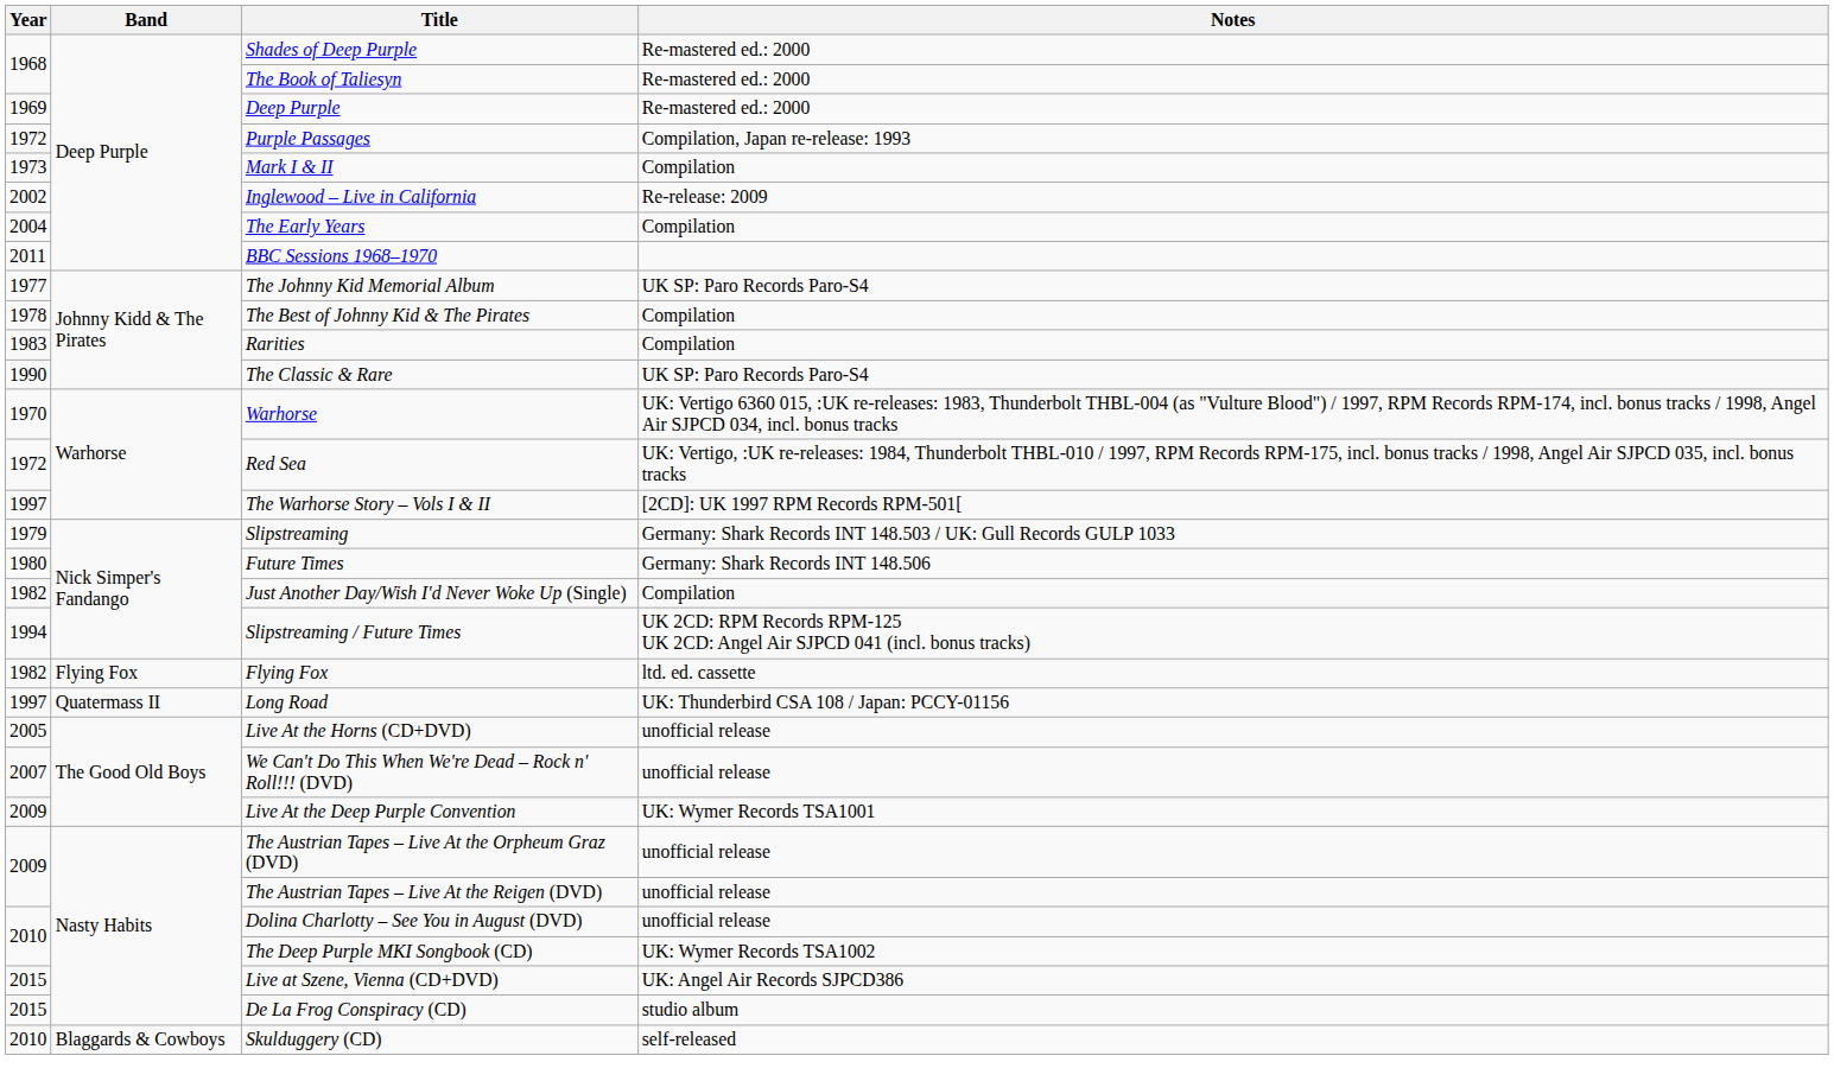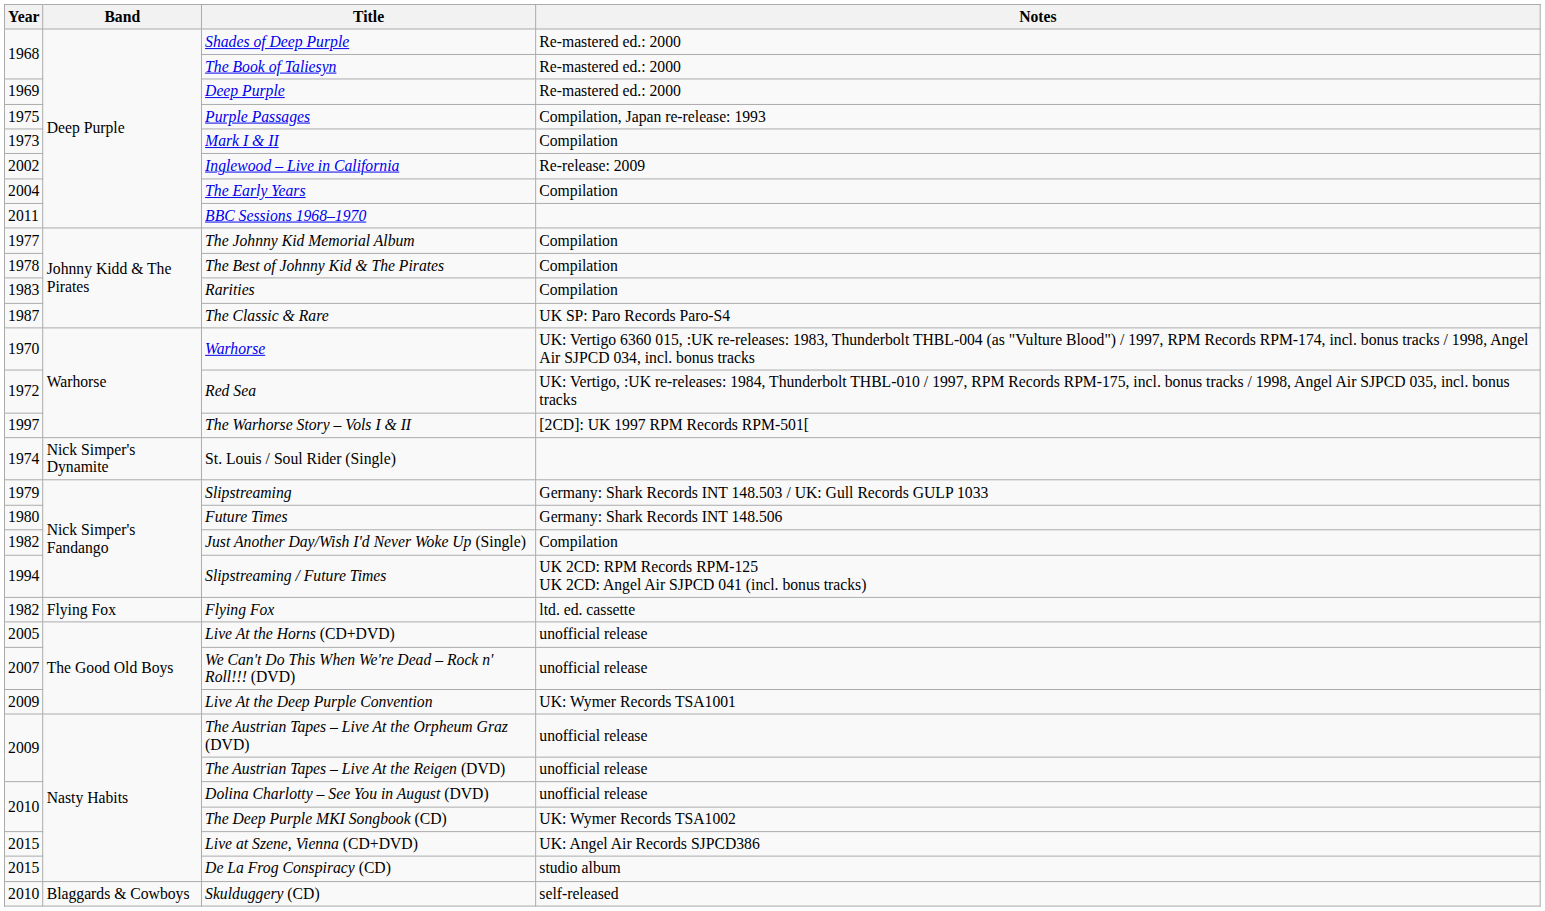 <table class="wikitable sortable">
 <tr>
 <th>Year</th>
 <th>Band</th>
 <th>Title</th>
 <th>Notes</th>
 </tr>
 <tr>
 <td Rowspan=2>1968</td>
 <td Rowspan=8>Deep Purple</td>
 <td><em><a href='#'>Shades of Deep Purple</a></em></td>
 <td>Re-mastered ed.: 2000</td>
 </tr>
 <tr>
 <td><em><a href='#'>The Book of Taliesyn</a></em></td>
 <td>Re-mastered ed.: 2000</td>
 </tr>
 <tr>
 <td>1969</td>
 <td><em><a href='#'>Deep Purple</a></em></td>
 <td>Re-mastered ed.: 2000</td>
 </tr>
 <tr>
-<td>1972</td>
+<td>1975</td>
 <td><em><a href='#'>Purple Passages</a></em></td>
 <td>Compilation, Japan re-release: 1993</td>
 </tr>
 <tr>
 <td>1973</td>
 <td><em><a href='#'>Mark I & II</a></em></td>
 <td>Compilation</td>
 </tr>
 <tr>
 <td>2002</td>
 <td><em><a href='#'>Inglewood – Live in California</a></em></td>
 <td>Re-release: 2009</td>
 </tr>
 <tr>
 <td>2004</td>
 <td><em><a href='#'>The Early Years</a></em></td>
 <td>Compilation</td>
 </tr>
 <tr>
 <td>2011</td>
 <td><em><a href='#'>BBC Sessions 1968–1970</a></em></td>
 <td></td>
 </tr>
 <tr>
 <td>1977</td>
 <td Rowspan=4>Johnny Kidd & The Pirates</td>
 <td><em>The Johnny Kid Memorial Album</em></td>
-<td>UK SP: Paro Records Paro-S4</td>
+<td>Compilation</td>
 </tr>
 <tr>
 <td>1978</td>
 <td><em>The Best of Johnny Kid & The Pirates</em></td>
 <td>Compilation</td>
 </tr>
 <tr>
 <td>1983</td>
 <td><em>Rarities</em></td>
 <td>Compilation</td>
 </tr>
 <tr>
-<td>1990</td>
+<td>1987</td>
 <td><em>The Classic & Rare</em></td>
 <td>UK SP: Paro Records Paro-S4</td>
 </tr>
 <tr>
 <td>1970</td>
 <td Rowspan=3>Warhorse</td>
 <td><em><a href='#'>Warhorse</a></em></td>
 <td>UK: Vertigo 6360 015, :UK re-releases: 1983, Thunderbolt THBL-004 (as "Vulture Blood") / 1997, RPM Records RPM-174, incl. bonus tracks / 1998, Angel Air SJPCD 034, incl. bonus tracks</td>
 </tr>
 <tr>
 <td>1972</td>
 <td><em>Red Sea</em></td>
 <td>UK: Vertigo, :UK re-releases: 1984, Thunderbolt THBL-010 / 1997, RPM Records RPM-175, incl. bonus tracks / 1998, Angel Air SJPCD 035, incl. bonus tracks</td>
 </tr>
 <tr>
 <td>1997</td>
 <td><em>The Warhorse Story – Vols I & II</em></td>
 <td>[2CD]: UK 1997 RPM Records RPM-501[</td>
+</tr>
+<tr>
+<td>1974</td>
+<td>Nick Simper's Dynamite</td>
+<td>St. Louis / Soul Rider (Single)</td>
+<td></td>
 </tr>
 <tr>
 <td>1979</td>
 <td Rowspan=4>Nick Simper's Fandango</td>
 <td><em>Slipstreaming</em></td>
 <td>Germany: Shark Records INT 148.503 / UK: Gull Records GULP 1033</td>
 </tr>
 <tr>
 <td>1980</td>
 <td><em>Future Times</em></td>
 <td>Germany: Shark Records INT 148.506</td>
 </tr>
 <tr>
 <td>1982</td>
 <td><em>Just Another Day/Wish I'd Never Woke Up</em> (Single)</td>
 <td>Compilation</td>
 </tr>
 <tr>
 <td>1994</td>
 <td><em>Slipstreaming / Future Times</em></td>
 <td>UK 2CD: RPM Records RPM-125<br>UK 2CD: Angel Air SJPCD 041 (incl. bonus tracks)</td>
 </tr>
 <tr>
 <td>1982</td>
 <td>Flying Fox</td>
 <td><em>Flying Fox</em></td>
 <td>ltd. ed. cassette</td>
-</tr>
-<tr>
-<td>1997</td>
-<td>Quatermass II</td>
-<td><em>Long Road</em></td>
-<td>UK: Thunderbird CSA 108 / Japan: PCCY-01156</td>
 </tr>
 <tr>
 <td>2005</td>
 <td Rowspan=3>The Good Old Boys</td>
 <td><em>Live At the Horns</em> (CD+DVD)</td>
 <td>unofficial release</td>
 </tr>
 <tr>
 <td>2007</td>
 <td><em>We Can't Do This When We're Dead – Rock n' Roll!!!</em> (DVD)</td>
 <td>unofficial release</td>
 </tr>
 <tr>
 <td>2009</td>
 <td><em>Live At the Deep Purple Convention</em></td>
 <td>UK: Wymer Records TSA1001</td>
 </tr>
 <tr>
 <td Rowspan=2>2009</td>
 <td Rowspan=6>Nasty Habits</td>
 <td><em>The Austrian Tapes – Live At the Orpheum Graz</em> (DVD)</td>
 <td>unofficial release</td>
 </tr>
 <tr>
 <td><em>The Austrian Tapes – Live At the Reigen</em> (DVD)</td>
 <td>unofficial release</td>
 </tr>
 <tr>
 <td Rowspan=2>2010</td>
 <td><em>Dolina Charlotty – See You in August</em> (DVD)</td>
 <td>unofficial release</td>
 </tr>
 <tr>
 <td><em>The Deep Purple MKI Songbook</em> (CD)</td>
 <td>UK: Wymer Records TSA1002</td>
 </tr>
 <tr>
 <td>2015</td>
 <td><em>Live at Szene, Vienna</em> (CD+DVD)</td>
 <td>UK: Angel Air Records SJPCD386</td>
 </tr>
 <tr>
 <td>2015</td>
 <td><em>De La Frog Conspiracy</em> (CD)</td>
 <td>studio album</td>
 </tr>
 <tr>
 <td>2010</td>
 <td>Blaggards & Cowboys</td>
 <td><em>Skulduggery</em> (CD)</td>
 <td>self-released</td>
 </tr>
 </table>
